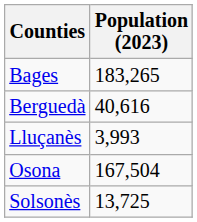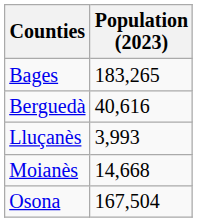 <table class="wikitable">
 <tr>
 <th>Counties</th>
 <th>Population<br>(2023)</th>
 </tr>
 <tr>
 <td><a href='#'>Bages</a></td>
 <td>183,265</td>
 </tr>
 <tr>
 <td><a href='#'>Berguedà</a></td>
 <td>40,616</td>
 </tr>
 <tr>
 <td><a href='#'>Lluçanès</a></td>
 <td>3,993</td>
 </tr>
 <tr>
+<td><a href='#'>Moianès</a></td>
+<td>14,668</td>
+</tr>
+<tr>
 <td><a href='#'>Osona</a></td>
 <td>167,504</td>
 </tr>
-<tr>
-<td><a href='#'>Solsonès</a></td>
-<td>13,725</td>
-</tr>
 </table>
